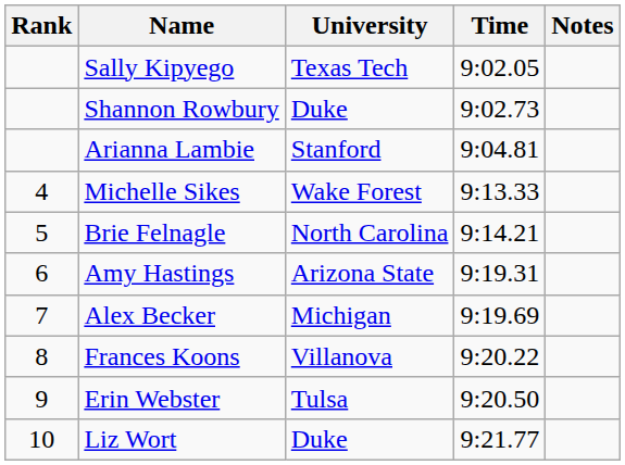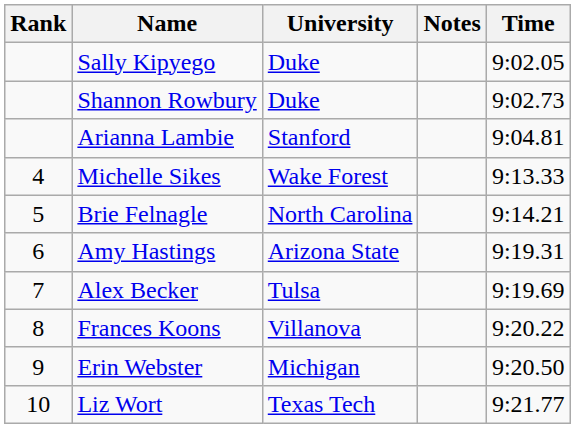 <table class="wikitable sortable" style="text-align:center">
 <tr>
 <th>Rank</th>
 <th>Name</th>
 <th>University</th>
+<th>Notes</th>
 <th>Time</th>
-<th>Notes</th>
 </tr>
 <tr>
 <td></td>
 <td align=left><a href='#'>Sally Kipyego</a></td>
-<td align=left><a href='#'>Texas Tech</a></td>
+<td align="left"><a href='#'>Duke</a></td>
+<td></td>
 <td>9:02.05</td>
-<td></td>
 </tr>
 <tr>
 <td></td>
 <td align=left><a href='#'>Shannon Rowbury</a></td>
 <td align=left><a href='#'>Duke</a></td>
+<td></td>
 <td>9:02.73</td>
-<td></td>
 </tr>
 <tr>
 <td></td>
 <td align=left><a href='#'>Arianna Lambie</a></td>
 <td align="left"><a href='#'>Stanford</a></td>
+<td></td>
 <td>9:04.81</td>
-<td></td>
 </tr>
 <tr>
 <td>4</td>
 <td align=left><a href='#'>Michelle Sikes</a></td>
 <td align="left"><a href='#'>Wake Forest</a></td>
+<td></td>
 <td>9:13.33</td>
-<td></td>
 </tr>
 <tr>
 <td>5</td>
 <td align=left><a href='#'>Brie Felnagle</a></td>
 <td align=left><a href='#'>North Carolina</a></td>
+<td></td>
 <td>9:14.21</td>
-<td></td>
 </tr>
 <tr>
 <td>6</td>
 <td align=left><a href='#'>Amy Hastings</a></td>
 <td align=left><a href='#'>Arizona State</a></td>
+<td></td>
 <td>9:19.31</td>
-<td></td>
 </tr>
 <tr>
 <td>7</td>
 <td align=left><a href='#'>Alex Becker</a></td>
-<td align="left"><a href='#'>Michigan</a></td>
+<td align="left"><a href='#'>Tulsa</a></td>
+<td></td>
 <td>9:19.69</td>
-<td></td>
 </tr>
 <tr>
 <td>8</td>
 <td align=left><a href='#'>Frances Koons</a></td>
 <td align=left><a href='#'>Villanova</a></td>
+<td></td>
 <td>9:20.22</td>
-<td></td>
 </tr>
 <tr>
 <td>9</td>
 <td align=left><a href='#'>Erin Webster</a></td>
-<td align="left"><a href='#'>Tulsa</a></td>
+<td align="left"><a href='#'>Michigan</a></td>
+<td></td>
 <td>9:20.50</td>
-<td></td>
 </tr>
 <tr>
 <td>10</td>
 <td align=left><a href='#'>Liz Wort</a></td>
-<td align="left"><a href='#'>Duke</a></td>
+<td align=left><a href='#'>Texas Tech</a></td>
+<td></td>
 <td>9:21.77</td>
-<td></td>
 </tr>
 </table>
